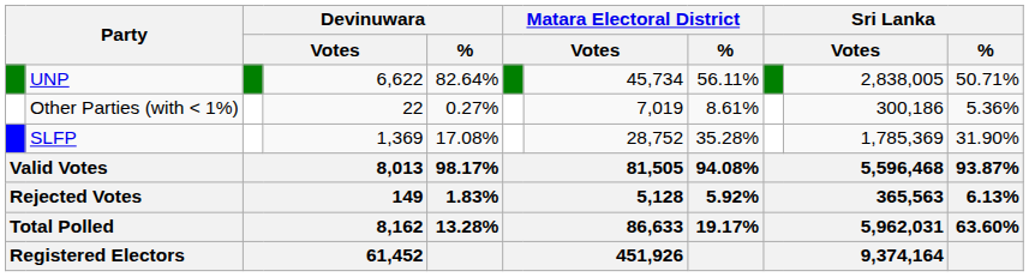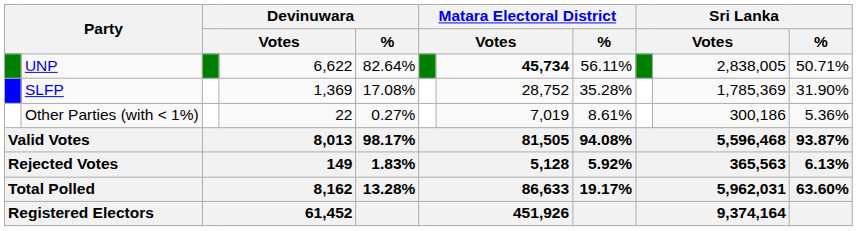 <table class="wikitable">
 <tr>
 <th colspan="2" width="144px"rowspan="2">Party</th>
 <th colspan="3" width="216px">Devinuwara</th>
 <th colspan="3" width="216px"><a href='#'>Matara Electoral District</a></th>
 <th colspan="3" width="216px">Sri Lanka</th>
 </tr>
 <tr>
 <th colspan="2" width="144px">Votes</th>
 <th>%</th>
 <th colspan="2" width="144px">Votes</th>
 <th>%</th>
 <th colspan="2" width="144px">Votes</th>
 <th>%</th>
 </tr>
 <tr>
 <td style="background-color:green;" width="10px"></td>
 <td style="text-align:left;"><a href='#'>UNP</a></td>
 <td style="background-color:green;" width="10px"></td>
 <td style="text-align:right;">6,622</td>
 <td style="text-align:right;">82.64%</td>
 <td style="background-color:green;" width="10px"></td>
-<td style="text-align:right;">45,734</td>
+<td style="text-align:right;"><strong>45,734</strong></td>
 <td style="text-align:right;">56.11%</td>
 <td style="background-color:green;" width="10px"></td>
 <td style="text-align:right;">2,838,005</td>
 <td style="text-align:right;">50.71%</td>
+</tr>
+<tr>
+<td style="background-color:blue;" width="10px"></td>
+<td style="text-align:left;"><a href='#'>SLFP</a></td>
+<td style="background-color:white;" width="10px"></td>
+<td style="text-align:right;">1,369</td>
+<td style="text-align:right;">17.08%</td>
+<td style="background-color:white;" width="10px"></td>
+<td style="text-align:right;">28,752</td>
+<td style="text-align:right;">35.28%</td>
+<td style="background-color:white;" width="10px"></td>
+<td style="text-align:right;">1,785,369</td>
+<td style="text-align:right;">31.90%</td>
 </tr>
 <tr>
 <td style="background-color:white;" width="10px"></td>
 <td style="text-align:left;">Other Parties (with < 1%)</td>
 <td style="background-color:white;" width="10px"></td>
 <td style="text-align:right;">22</td>
 <td style="text-align:right;">0.27%</td>
 <td style="background-color:white;" width="10px"></td>
 <td style="text-align:right;">7,019</td>
 <td style="text-align:right;">8.61%</td>
 <td style="background-color:white;" width="10px"></td>
 <td style="text-align:right;">300,186</td>
 <td style="text-align:right;">5.36%</td>
-</tr>
-<tr>
-<td style="background-color:blue;" width="10px"></td>
-<td style="text-align:left;"><a href='#'>SLFP</a></td>
-<td style="background-color:white;" width="10px"></td>
-<td style="text-align:right;">1,369</td>
-<td style="text-align:right;">17.08%</td>
-<td style="background-color:white;" width="10px"></td>
-<td style="text-align:right;">28,752</td>
-<td style="text-align:right;">35.28%</td>
-<td style="background-color:white;" width="10px"></td>
-<td style="text-align:right;">1,785,369</td>
-<td style="text-align:right;">31.90%</td>
 </tr>
 <tr>
 <th colspan="2" width="144px"style="text-align:left;">Valid Votes</th>
 <th style="text-align:right;"colspan="2" width="144px">8,013</th>
 <th style="text-align:right;">98.17%</th>
 <th style="text-align:right;"colspan="2" width="144px">81,505</th>
 <th style="text-align:right;">94.08%</th>
 <th style="text-align:right;"colspan="2" width="144px">5,596,468</th>
 <th style="text-align:right;">93.87%</th>
 </tr>
 <tr>
 <th colspan="2" width="144px"style="text-align:left;">Rejected Votes</th>
 <th style="text-align:right;"colspan="2" width="144px">149</th>
 <th style="text-align:right;">1.83%</th>
 <th style="text-align:right;"colspan="2" width="144px">5,128</th>
 <th style="text-align:right;">5.92%</th>
 <th style="text-align:right;"colspan="2" width="144px">365,563</th>
 <th style="text-align:right;">6.13%</th>
 </tr>
 <tr>
 <th colspan="2" width="144px"style="text-align:left;">Total Polled</th>
 <th style="text-align:right;"colspan="2" width="144px">8,162</th>
 <th style="text-align:right;">13.28%</th>
 <th style="text-align:right;"colspan="2" width="144px">86,633</th>
 <th style="text-align:right;">19.17%</th>
 <th style="text-align:right;"colspan="2" width="144px">5,962,031</th>
 <th style="text-align:right;">63.60%</th>
 </tr>
 <tr>
 <th colspan="2" width="144px"style="text-align:left;">Registered Electors</th>
 <th style="text-align:right;"colspan="2" width="144px">61,452</th>
 <th></th>
 <th style="text-align:right;"colspan="2" width="144px">451,926</th>
 <th></th>
 <th style="text-align:right;"colspan="2" width="144px">9,374,164</th>
 <th></th>
 </tr>
 </table>
